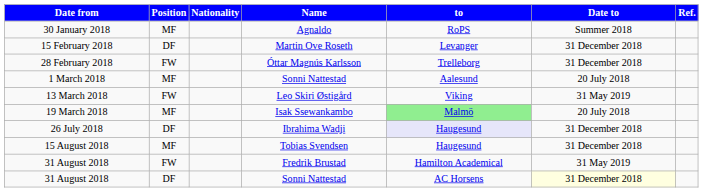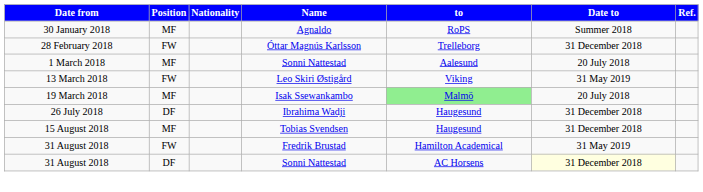 <table class="wikitable" style="text-align:center; font-size:90%; ">
 <tr>
 <th style="background:#00f; color:white; width:200px;">Date from</th>
 <th style="background:#00f; color:white; width:50px;">Position</th>
 <th style="background:#00f; color:white; width:50px;">Nationality</th>
 <th style="background:#00f; color:white; width:200px;">Name</th>
 <th style="background:#00f; color:white; width:200px;">to</th>
 <th style="background:#00f; color:white; width:200px;">Date to</th>
 <th style="background:#00f; color:white; width:25px;">Ref.</th>
 </tr>
 <tr>
 <td>30 January 2018</td>
 <td>MF</td>
 <td></td>
 <td><a href='#'>Agnaldo</a></td>
 <td><a href='#'>RoPS</a></td>
 <td>Summer 2018</td>
-<td></td>
-</tr>
-<tr>
-<td>15 February 2018</td>
-<td>DF</td>
-<td></td>
-<td><a href='#'>Martin Ove Roseth</a></td>
-<td><a href='#'>Levanger</a></td>
-<td>31 December 2018</td>
 <td></td>
 </tr>
 <tr>
 <td>28 February 2018</td>
 <td>FW</td>
 <td></td>
 <td><a href='#'>Óttar Magnús Karlsson</a></td>
 <td><a href='#'>Trelleborg</a></td>
 <td>31 December 2018</td>
 <td></td>
 </tr>
 <tr>
 <td>1 March 2018</td>
 <td>MF</td>
 <td></td>
 <td><a href='#'>Sonni Nattestad</a></td>
 <td><a href='#'>Aalesund</a></td>
 <td>20 July 2018</td>
 <td></td>
 </tr>
 <tr>
 <td>13 March 2018</td>
 <td>FW</td>
 <td></td>
 <td><a href='#'>Leo Skiri Østigård</a></td>
 <td><a href='#'>Viking</a></td>
 <td>31 May 2019</td>
 <td></td>
 </tr>
 <tr>
 <td>19 March 2018</td>
 <td>MF</td>
 <td></td>
 <td><a href='#'>Isak Ssewankambo</a></td>
 <td style="background: lightgreen;"><a href='#'>Malmö</a></td>
 <td>20 July 2018</td>
 <td></td>
 </tr>
 <tr>
 <td>26 July 2018</td>
 <td>DF</td>
 <td></td>
 <td><a href='#'>Ibrahima Wadji</a></td>
-<td style="background: lavender;"><a href='#'>Haugesund</a></td>
+<td><a href='#'>Haugesund</a></td>
 <td>31 December 2018</td>
 <td></td>
 </tr>
 <tr>
 <td>15 August 2018</td>
 <td>MF</td>
 <td></td>
 <td><a href='#'>Tobias Svendsen</a></td>
 <td><a href='#'>Haugesund</a></td>
 <td>31 December 2018</td>
 <td></td>
 </tr>
 <tr>
 <td>31 August 2018</td>
 <td>FW</td>
 <td></td>
 <td><a href='#'>Fredrik Brustad</a></td>
 <td><a href='#'>Hamilton Academical</a></td>
 <td>31 May 2019</td>
 <td></td>
 </tr>
 <tr>
 <td>31 August 2018</td>
 <td>DF</td>
 <td></td>
 <td><a href='#'>Sonni Nattestad</a></td>
 <td><a href='#'>AC Horsens</a></td>
 <td style="background: lightyellow;">31 December 2018</td>
 <td></td>
 </tr>
 </table>
